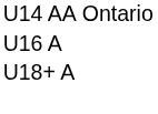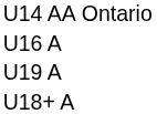 <table>
 <tr>
 <td>U14 AA</td>
 <td>   Ontario</td>
 <td></td>
 <td></td>
 </tr>
 <tr>
 <td>U16 A</td>
 <td></td>
 <td></td>
 <td></td>
 </tr>
 <tr>
+<td>U19 A</td>
+<td></td>
+<td></td>
+<td></td>
+</tr>
+<tr>
 <td>U18+ A</td>
 <td></td>
 <td></td>
 <td></td>
 </tr>
 </table>
